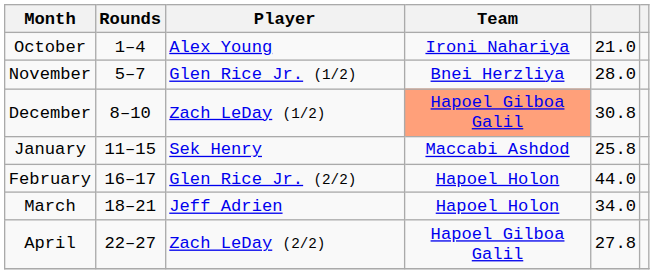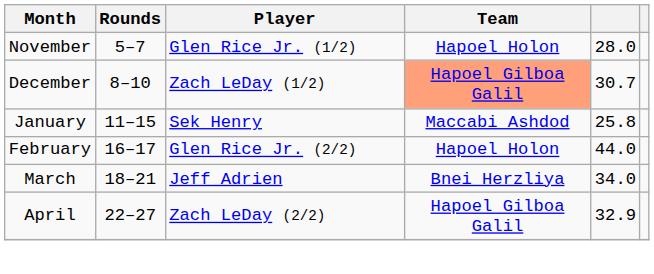 <table class="wikitable" style="text-align: center;">
 <tr>
 <th style="text-align:center;">Month</th>
 <th style="text-align:center;">Rounds</th>
 <th style="text-align:center;width:175px;">Player</th>
 <th style="text-align:center;width:135px;">Team</th>
 <th><a href='#'></a></th>
 <th style="text-align:center;"></th>
 </tr>
 <tr>
-<td>October</td>
-<td>1–4</td>
-<td align="left"> <a href='#'>Alex Young</a></td>
-<td><a href='#'>Ironi Nahariya</a></td>
-<td>21.0</td>
-<td></td>
-</tr>
-<tr>
 <td>November</td>
 <td>5–7</td>
 <td align="left"> <a href='#'>Glen Rice Jr.</a> <small>(1/2)</small></td>
-<td><a href='#'>Bnei Herzliya</a></td>
+<td><a href='#'>Hapoel Holon</a></td>
 <td>28.0</td>
 <td></td>
 </tr>
 <tr>
 <td>December</td>
 <td>8–10</td>
 <td align="left"> <a href='#'>Zach LeDay</a> <small>(1/2)</small></td>
 <td style="background: lightsalmon;"><a href='#'>Hapoel Gilboa Galil</a></td>
-<td>30.8</td>
+<td>30.7</td>
 <td></td>
 </tr>
 <tr>
 <td>January</td>
 <td>11–15</td>
 <td align="left"> <a href='#'>Sek Henry</a></td>
 <td><a href='#'>Maccabi Ashdod</a></td>
 <td>25.8</td>
 <td></td>
 </tr>
 <tr>
 <td>February</td>
 <td>16–17</td>
 <td align="left"> <a href='#'>Glen Rice Jr.</a> <small>(2/2)</small></td>
 <td><a href='#'>Hapoel Holon</a></td>
 <td>44.0</td>
 <td></td>
 </tr>
 <tr>
 <td>March</td>
 <td>18–21</td>
 <td align="left"> <a href='#'>Jeff Adrien</a></td>
-<td><a href='#'>Hapoel Holon</a></td>
+<td><a href='#'>Bnei Herzliya</a></td>
 <td>34.0</td>
 <td></td>
 </tr>
 <tr>
 <td>April</td>
 <td>22–27</td>
 <td align="left"> <a href='#'>Zach LeDay</a> <small>(2/2)</small></td>
 <td><a href='#'>Hapoel Gilboa Galil</a></td>
-<td>27.8</td>
+<td>32.9</td>
 <td></td>
 </tr>
 <tr>
 </tr>
 </table>
